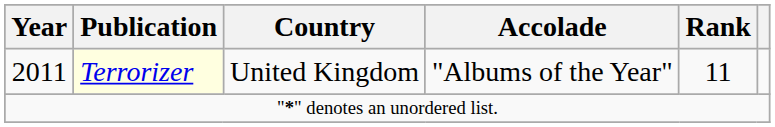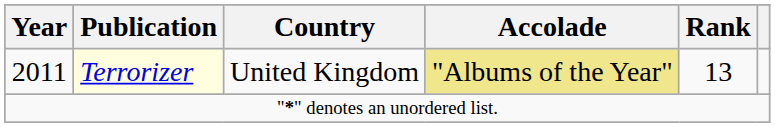 <table class="wikitable sortable" style="margin:0 1em 1em 0;">
 <tr>
 <th>Year</th>
 <th>Publication</th>
 <th>Country</th>
 <th>Accolade</th>
 <th>Rank</th>
 <th class=unsortable></th>
 </tr>
 <tr>
 <td align=center>2011</td>
 <td style="background: lightyellow;"><em><a href='#'>Terrorizer</a></em></td>
 <td>United Kingdom</td>
-<td>"Albums of the Year"</td>
-<td align=center>11</td>
+<td style="background: khaki;">"Albums of the Year"</td>
+<td align=center>13</td>
 <td></td>
 </tr>
 <tr class="sortbottom">
 <td colspan="6"  style="font-size:8pt; text-align:center;">"<strong>*</strong>" denotes an unordered list.</td>
 </tr>
 </table>
